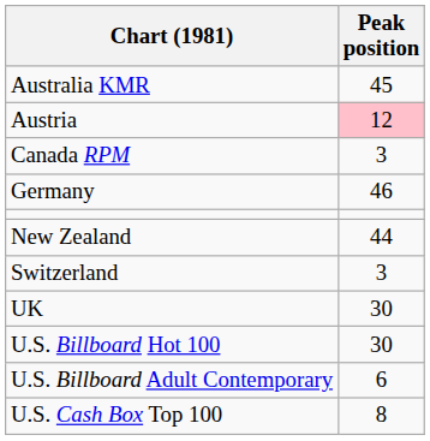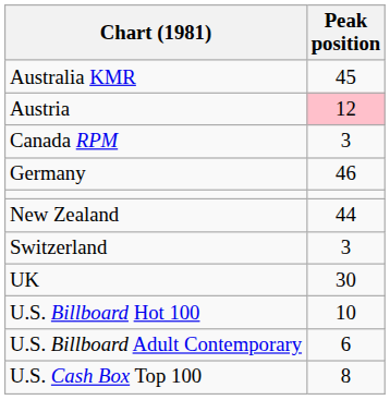 <table class="wikitable sortable">
 <tr>
 <th align="left">Chart (1981)</th>
 <th align="left">Peak<br>position</th>
 </tr>
 <tr>
 <td align="left">Australia <a href='#'>KMR</a></td>
 <td style="text-align:center;">45</td>
 </tr>
 <tr>
 <td align="left">Austria</td>
 <td style="background: pink; text-align:center;">12</td>
 </tr>
 <tr>
 <td align="left">Canada <a href='#'><em>RPM</em></a></td>
 <td style="text-align:center;">3</td>
 </tr>
 <tr>
 <td align="left">Germany</td>
 <td style="text-align:center;">46</td>
 </tr>
 <tr>
 <td></td>
 </tr>
 <tr>
 <td align="left">New Zealand</td>
 <td style="text-align:center;">44</td>
 </tr>
 <tr>
 <td align="left">Switzerland</td>
 <td style="text-align:center;">3</td>
 </tr>
 <tr>
 <td align="left">UK</td>
 <td style="text-align:center;">30</td>
 </tr>
 <tr>
 <td align="left">U.S. <em><a href='#'>Billboard</a></em> <a href='#'>Hot 100</a></td>
-<td style="text-align:center;">30</td>
+<td style="text-align:center;">10</td>
 </tr>
 <tr>
 <td align="left">U.S. <em>Billboard</em> <a href='#'>Adult Contemporary</a></td>
 <td style="text-align:center;">6</td>
 </tr>
 <tr>
 <td>U.S. <a href='#'><em>Cash Box</em></a> Top 100</td>
 <td style="text-align:center;">8</td>
 </tr>
 </table>
